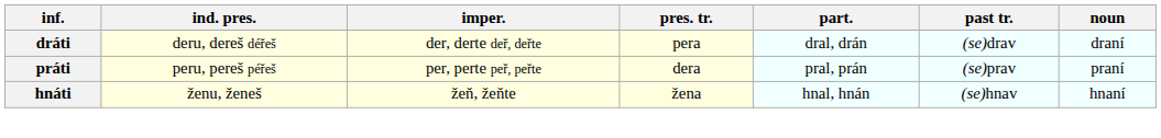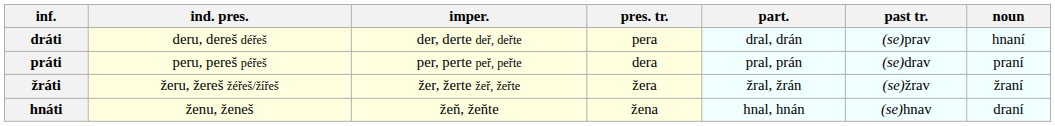 <table class="wikitable" border="1" width=90% style="text-align:center; background:lightyellow">
 <tr>
 <th>inf.</th>
 <th>ind. pres.</th>
 <th>imper.</th>
 <th>pres. tr.</th>
 <th>part.</th>
 <th>past tr.</th>
 <th>noun</th>
 </tr>
 <tr>
 <th>dráti</th>
 <td>deru, dereš <small>déřeš</small></td>
 <td>der, derte <small>deř, deřte</small></td>
 <td>pera</td>
 <td style="background:azure">dral, drán</td>
-<td style="background:azure"><em>(se)</em>drav</td>
-<td style="background:azure">draní</td>
+<td style="background:azure"><em>(se)</em>prav</td>
+<td style="background:azure">hnaní</td>
 </tr>
 <tr>
 <th>práti</th>
 <td>peru, pereš <small>péřeš</small></td>
 <td>per, perte <small>peř, peřte</small></td>
 <td>dera</td>
 <td style="background:azure">pral, prán</td>
-<td style="background:azure"><em>(se)</em>prav</td>
+<td style="background:azure"><em>(se)</em>drav</td>
 <td style="background:azure">praní</td>
+</tr>
+<tr>
+<th>žráti</th>
+<td>žeru, žereš <small>žéřeš/žířeš</small></td>
+<td>žer, žerte <small>žeř, žeřte</small></td>
+<td>žera</td>
+<td style="background:azure">žral, žrán</td>
+<td style="background:azure"><em>(se)</em>žrav</td>
+<td style="background:azure">žraní</td>
 </tr>
 <tr>
 <th>hnáti</th>
 <td>ženu, ženeš</td>
 <td>žeň, žeňte</td>
 <td>žena</td>
 <td style="background:azure">hnal, hnán</td>
 <td style="background:azure"><em>(se)</em>hnav</td>
-<td style="background:azure">hnaní</td>
+<td style="background:azure">draní</td>
 </tr>
 </table>
